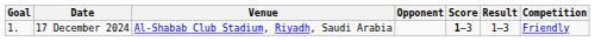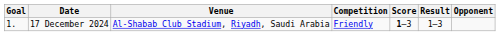 <table class="wikitable plainrowheaders sortable">
 <tr>
 <th>Goal</th>
 <th>Date</th>
 <th>Venue</th>
-<th>Opponent</th>
+<th>Competition</th>
 <th>Score</th>
 <th>Result</th>
-<th>Competition</th>
+<th>Opponent</th>
 </tr>
 <tr>
 <td>1.</td>
 <td>17 December 2024</td>
 <td><a href='#'>Al-Shabab Club Stadium</a>, <a href='#'>Riyadh</a>, Saudi Arabia</td>
-<td></td>
+<td><a href='#'>Friendly</a></td>
 <td align=center><strong>1</strong>–3</td>
 <td align=center>1–3</td>
-<td><a href='#'>Friendly</a></td>
+<td></td>
 </tr>
 </table>
